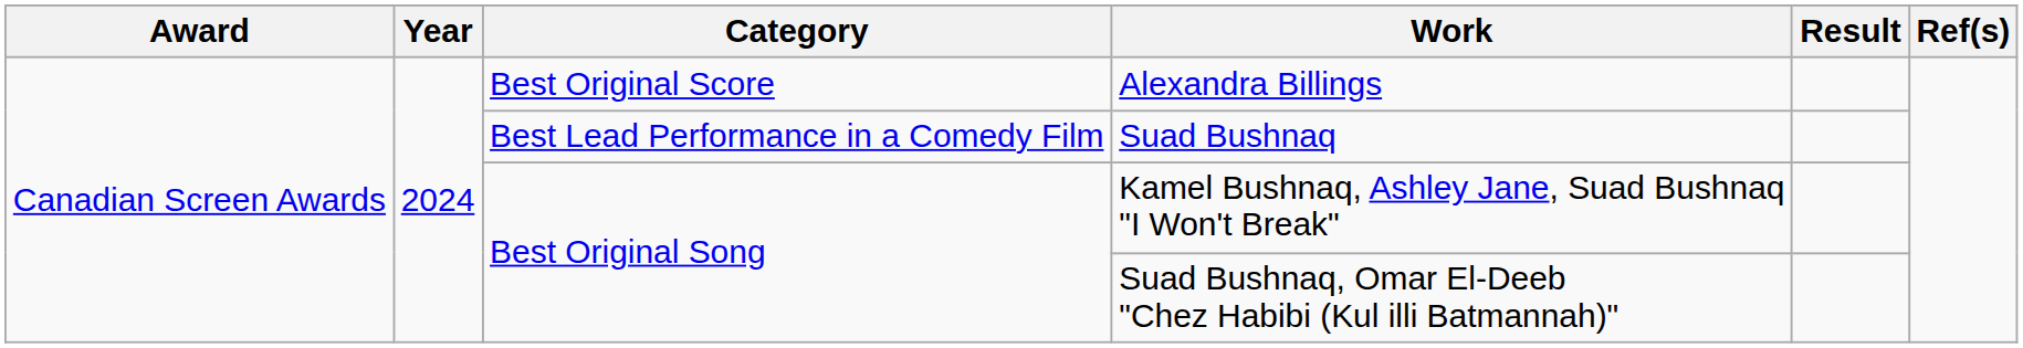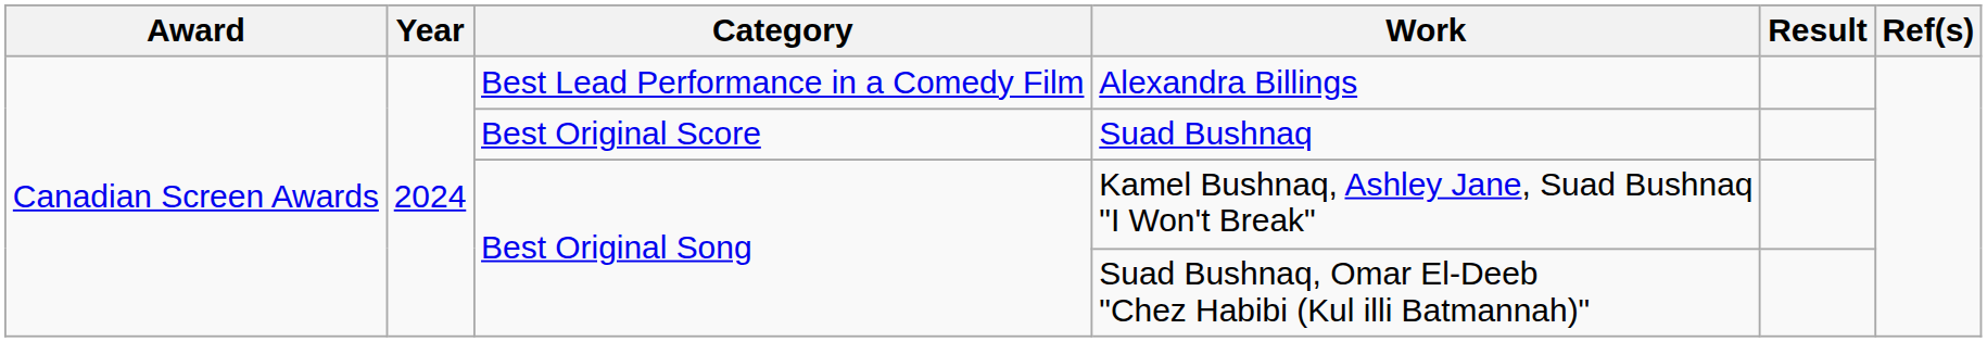 <table class="wikitable plainrowheaders sortable">
 <tr>
 <th>Award</th>
 <th>Year</th>
 <th>Category</th>
 <th>Work</th>
 <th>Result</th>
 <th>Ref(s)</th>
 </tr>
 <tr>
 <td rowspan=4><a href='#'>Canadian Screen Awards</a></td>
 <td rowspan=4><a href='#'>2024</a></td>
-<td><a href='#'>Best Original Score</a></td>
+<td><a href='#'>Best Lead Performance in a Comedy Film</a></td>
 <td><a href='#'>Alexandra Billings</a></td>
 <td></td>
 <td rowspan=4></td>
 </tr>
 <tr>
-<td><a href='#'>Best Lead Performance in a Comedy Film</a></td>
+<td><a href='#'>Best Original Score</a></td>
 <td><a href='#'>Suad Bushnaq</a></td>
 <td></td>
 </tr>
 <tr>
 <td rowspan=2><a href='#'>Best Original Song</a></td>
 <td>Kamel Bushnaq, <a href='#'>Ashley Jane</a>, Suad Bushnaq<br>"I Won't Break"</td>
 <td></td>
 </tr>
 <tr>
 <td>Suad Bushnaq, Omar El-Deeb<br>"Chez Habibi (Kul illi Batmannah)"</td>
 <td></td>
 </tr>
 </table>
